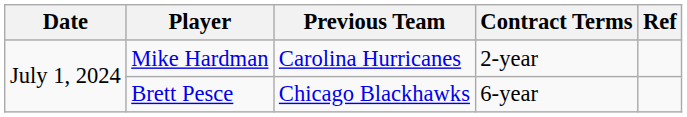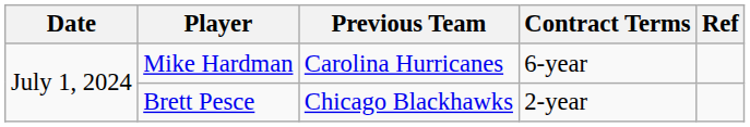 <table class="wikitable">
 <tr>
 <th>Date</th>
 <th>Player</th>
 <th>Previous Team</th>
 <th>Contract Terms</th>
 <th>Ref</th>
 </tr>
 <tr>
 <td rowspan=2>July 1, 2024</td>
 <td><a href='#'>Mike Hardman</a></td>
 <td><a href='#'>Carolina Hurricanes</a></td>
-<td>2-year</td>
+<td>6-year</td>
 <td></td>
 </tr>
 <tr>
 <td><a href='#'>Brett Pesce</a></td>
 <td><a href='#'>Chicago Blackhawks</a></td>
-<td>6-year</td>
+<td>2-year</td>
 <td></td>
 </tr>
 </table>
